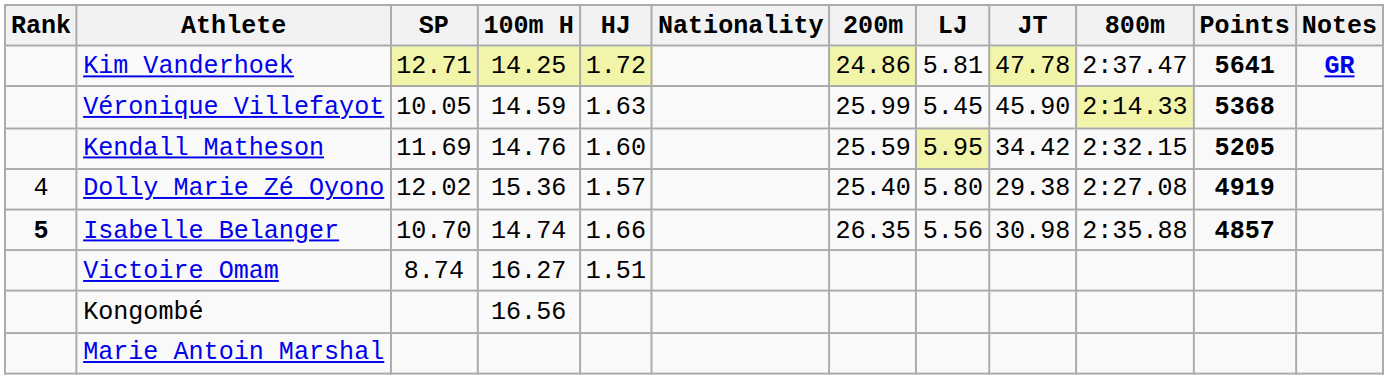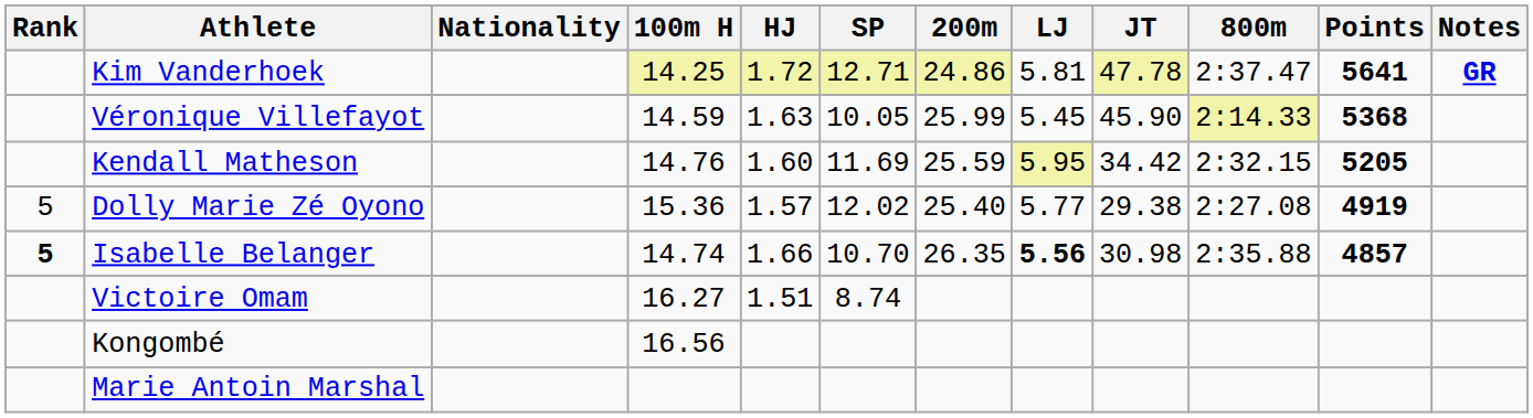 <table class="wikitable sortable" style=" text-align:center;">
 <tr>
 <th>Rank</th>
 <th>Athlete</th>
-<th>SP</th>
+<th>Nationality</th>
 <th>100m H</th>
 <th>HJ</th>
-<th>Nationality</th>
+<th>SP</th>
 <th>200m</th>
 <th>LJ</th>
 <th>JT</th>
 <th>800m</th>
 <th>Points</th>
 <th>Notes</th>
 </tr>
 <tr>
 <td></td>
 <td align=left><a href='#'>Kim Vanderhoek</a></td>
-<td bgcolor=#F2F5A9>12.71</td>
+<td align=left></td>
 <td bgcolor=#F2F5A9>14.25</td>
 <td bgcolor=#F2F5A9>1.72</td>
-<td align=left></td>
+<td bgcolor=#F2F5A9>12.71</td>
 <td bgcolor=#F2F5A9>24.86</td>
 <td>5.81</td>
 <td bgcolor=#F2F5A9>47.78</td>
 <td>2:37.47</td>
 <td><strong>5641</strong></td>
 <td><strong><a href='#'>GR</a></strong></td>
 </tr>
 <tr>
 <td></td>
 <td align=left><a href='#'>Véronique Villefayot</a></td>
-<td>10.05</td>
+<td align=left></td>
 <td>14.59</td>
 <td>1.63</td>
-<td align=left></td>
+<td>10.05</td>
 <td>25.99</td>
 <td>5.45</td>
 <td>45.90</td>
 <td bgcolor=#F2F5A9>2:14.33</td>
 <td><strong>5368</strong></td>
 <td></td>
 </tr>
 <tr>
 <td></td>
 <td align=left><a href='#'>Kendall Matheson</a></td>
-<td>11.69</td>
+<td align=left></td>
 <td>14.76</td>
 <td>1.60</td>
-<td align=left></td>
+<td>11.69</td>
 <td>25.59</td>
 <td bgcolor=#F2F5A9>5.95</td>
 <td>34.42</td>
 <td>2:32.15</td>
 <td><strong>5205</strong></td>
 <td></td>
 </tr>
 <tr>
-<td>4</td>
+<td>5</td>
 <td align=left><a href='#'>Dolly Marie Zé Oyono</a></td>
-<td>12.02</td>
+<td align=left></td>
 <td>15.36</td>
 <td>1.57</td>
-<td align=left></td>
+<td>12.02</td>
 <td>25.40</td>
-<td>5.80</td>
+<td>5.77</td>
 <td>29.38</td>
 <td>2:27.08</td>
 <td><strong>4919</strong></td>
 <td></td>
 </tr>
 <tr>
 <td><strong>5</strong></td>
 <td align=left><a href='#'>Isabelle Belanger</a></td>
-<td>10.70</td>
+<td align=left></td>
 <td>14.74</td>
 <td>1.66</td>
-<td align=left></td>
+<td>10.70</td>
 <td>26.35</td>
-<td>5.56</td>
+<td><strong>5.56</strong></td>
 <td>30.98</td>
 <td>2:35.88</td>
 <td><strong>4857</strong></td>
 <td></td>
 </tr>
 <tr>
 <td></td>
 <td align=left><a href='#'>Victoire Omam</a></td>
-<td>8.74</td>
+<td align=left></td>
 <td>16.27</td>
 <td>1.51</td>
-<td align=left></td>
+<td>8.74</td>
 <td></td>
 <td></td>
 <td></td>
 <td></td>
 <td><strong></strong></td>
 <td></td>
 </tr>
 <tr>
 <td></td>
 <td align=left>Kongombé</td>
-<td></td>
+<td align=left></td>
 <td>16.56</td>
 <td></td>
-<td align=left></td>
+<td></td>
 <td></td>
 <td></td>
 <td></td>
 <td></td>
 <td><strong></strong></td>
 <td></td>
 </tr>
 <tr>
 <td></td>
 <td align=left><a href='#'>Marie Antoin Marshal</a></td>
+<td align=left></td>
 <td></td>
 <td></td>
 <td></td>
-<td align=left></td>
 <td></td>
 <td></td>
 <td></td>
 <td></td>
 <td><strong></strong></td>
 <td></td>
 </tr>
 </table>
